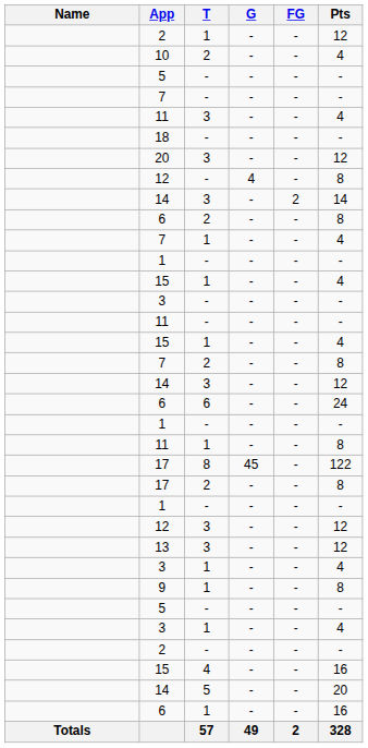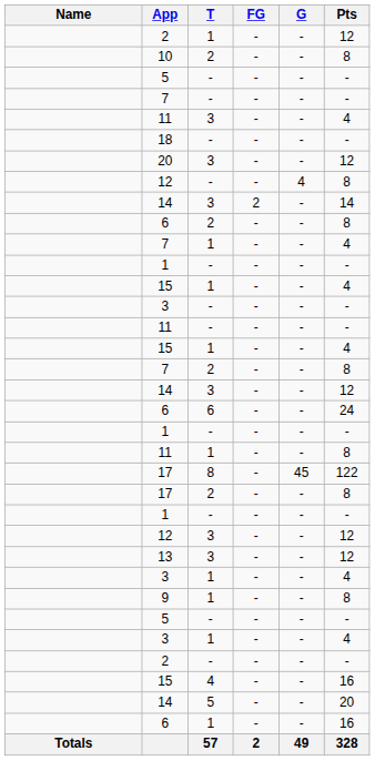 <table class="wikitable sortable" style="text-align: center;">
 <tr>
 <th style="width:10em">Name</th>
 <th style="width:3em"><a href='#'>App</a></th>
 <th style="width:3em"><a href='#'>T</a></th>
+<th style="width:3em"><a href='#'>FG</a></th>
 <th style="width:3em"><a href='#'>G</a></th>
-<th style="width:3em"><a href='#'>FG</a></th>
 <th style="width:3em">Pts</th>
 </tr>
 <tr>
 <td style="text-align:left;"></td>
 <td>2</td>
 <td>1</td>
 <td>-</td>
 <td>-</td>
 <td>12</td>
 </tr>
 <tr>
 <td style="text-align:left;"></td>
 <td>10</td>
 <td>2</td>
 <td>-</td>
 <td>-</td>
-<td>4</td>
+<td>8</td>
 </tr>
 <tr>
 <td style="text-align:left;"></td>
 <td>5</td>
 <td>-</td>
 <td>-</td>
 <td>-</td>
 <td>-</td>
 </tr>
 <tr>
 <td style="text-align:left;"></td>
 <td>7</td>
 <td>-</td>
 <td>-</td>
 <td>-</td>
 <td>-</td>
 </tr>
 <tr>
 <td style="text-align:left;"></td>
 <td>11</td>
 <td>3</td>
 <td>-</td>
 <td>-</td>
 <td>4</td>
 </tr>
 <tr>
 <td style="text-align:left;"></td>
 <td>18</td>
 <td>-</td>
 <td>-</td>
 <td>-</td>
 <td>-</td>
 </tr>
 <tr>
 <td style="text-align:left;"></td>
 <td>20</td>
 <td>3</td>
 <td>-</td>
 <td>-</td>
 <td>12</td>
 </tr>
 <tr>
 <td style="text-align:left;"></td>
 <td>12</td>
 <td>-</td>
+<td>-</td>
 <td>4</td>
-<td>-</td>
 <td>8</td>
 </tr>
 <tr>
 <td style="text-align:left;"></td>
 <td>14</td>
 <td>3</td>
+<td>2</td>
 <td>-</td>
-<td>2</td>
 <td>14</td>
 </tr>
 <tr>
 <td style="text-align:left;"></td>
 <td>6</td>
 <td>2</td>
 <td>-</td>
 <td>-</td>
 <td>8</td>
 </tr>
 <tr>
 <td style="text-align:left;"></td>
 <td>7</td>
 <td>1</td>
 <td>-</td>
 <td>-</td>
 <td>4</td>
 </tr>
 <tr>
 <td style="text-align:left;"></td>
 <td>1</td>
 <td>-</td>
 <td>-</td>
 <td>-</td>
 <td>-</td>
 </tr>
 <tr>
 <td style="text-align:left;"></td>
 <td>15</td>
 <td>1</td>
 <td>-</td>
 <td>-</td>
 <td>4</td>
 </tr>
 <tr>
 <td style="text-align:left;"></td>
 <td>3</td>
 <td>-</td>
 <td>-</td>
 <td>-</td>
 <td>-</td>
 </tr>
 <tr>
 <td style="text-align:left;"></td>
 <td>11</td>
 <td>-</td>
 <td>-</td>
 <td>-</td>
 <td>-</td>
 </tr>
 <tr>
 <td style="text-align:left;"></td>
 <td>15</td>
 <td>1</td>
 <td>-</td>
 <td>-</td>
 <td>4</td>
 </tr>
 <tr>
 <td style="text-align:left;"></td>
 <td>7</td>
 <td>2</td>
 <td>-</td>
 <td>-</td>
 <td>8</td>
 </tr>
 <tr>
 <td style="text-align:left;"></td>
 <td>14</td>
 <td>3</td>
 <td>-</td>
 <td>-</td>
 <td>12</td>
 </tr>
 <tr>
 <td style="text-align:left;"></td>
 <td>6</td>
 <td>6</td>
 <td>-</td>
 <td>-</td>
 <td>24</td>
 </tr>
 <tr>
 <td style="text-align:left;"></td>
 <td>1</td>
 <td>-</td>
 <td>-</td>
 <td>-</td>
 <td>-</td>
 </tr>
 <tr>
 <td style="text-align:left;"></td>
 <td>11</td>
 <td>1</td>
 <td>-</td>
 <td>-</td>
 <td>8</td>
 </tr>
 <tr>
 <td style="text-align:left;"></td>
 <td>17</td>
 <td>8</td>
+<td>-</td>
 <td>45</td>
-<td>-</td>
 <td>122</td>
 </tr>
 <tr>
 <td style="text-align:left;"></td>
 <td>17</td>
 <td>2</td>
 <td>-</td>
 <td>-</td>
 <td>8</td>
 </tr>
 <tr>
 <td style="text-align:left;"></td>
 <td>1</td>
 <td>-</td>
 <td>-</td>
 <td>-</td>
 <td>-</td>
 </tr>
 <tr>
 <td style="text-align:left;"></td>
 <td>12</td>
 <td>3</td>
 <td>-</td>
 <td>-</td>
 <td>12</td>
 </tr>
 <tr>
 <td style="text-align:left;"></td>
 <td>13</td>
 <td>3</td>
 <td>-</td>
 <td>-</td>
 <td>12</td>
 </tr>
 <tr>
 <td style="text-align:left;"></td>
 <td>3</td>
 <td>1</td>
 <td>-</td>
 <td>-</td>
 <td>4</td>
 </tr>
 <tr>
 <td style="text-align:left;"></td>
 <td>9</td>
 <td>1</td>
 <td>-</td>
 <td>-</td>
 <td>8</td>
 </tr>
 <tr>
 <td style="text-align:left;"></td>
 <td>5</td>
 <td>-</td>
 <td>-</td>
 <td>-</td>
 <td>-</td>
 </tr>
 <tr>
 <td style="text-align:left;"></td>
 <td>3</td>
 <td>1</td>
 <td>-</td>
 <td>-</td>
 <td>4</td>
 </tr>
 <tr>
 <td style="text-align:left;"></td>
 <td>2</td>
 <td>-</td>
 <td>-</td>
 <td>-</td>
 <td>-</td>
 </tr>
 <tr>
 <td style="text-align:left;"></td>
 <td>15</td>
 <td>4</td>
 <td>-</td>
 <td>-</td>
 <td>16</td>
 </tr>
 <tr>
 <td style="text-align:left;"></td>
 <td>14</td>
 <td>5</td>
 <td>-</td>
 <td>-</td>
 <td>20</td>
 </tr>
 <tr>
 <td style="text-align:left;"></td>
 <td>6</td>
 <td>1</td>
 <td>-</td>
 <td>-</td>
 <td>16</td>
 </tr>
 <tr class="sortbottom">
 <th>Totals</th>
 <th></th>
 <th>57</th>
+<th>2</th>
 <th>49</th>
-<th>2</th>
 <th>328</th>
 </tr>
 </table>
